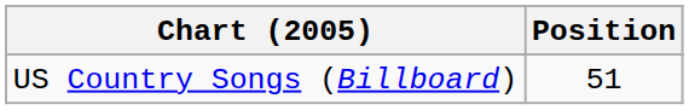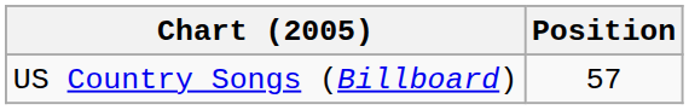 <table class="wikitable sortable">
 <tr>
 <th scope="col">Chart (2005)</th>
 <th scope="col">Position</th>
 </tr>
 <tr>
 <td>US <a href='#'>Country Songs</a> (<em><a href='#'>Billboard</a></em>)</td>
-<td align="center">51</td>
+<td align="center">57</td>
 </tr>
 </table>
